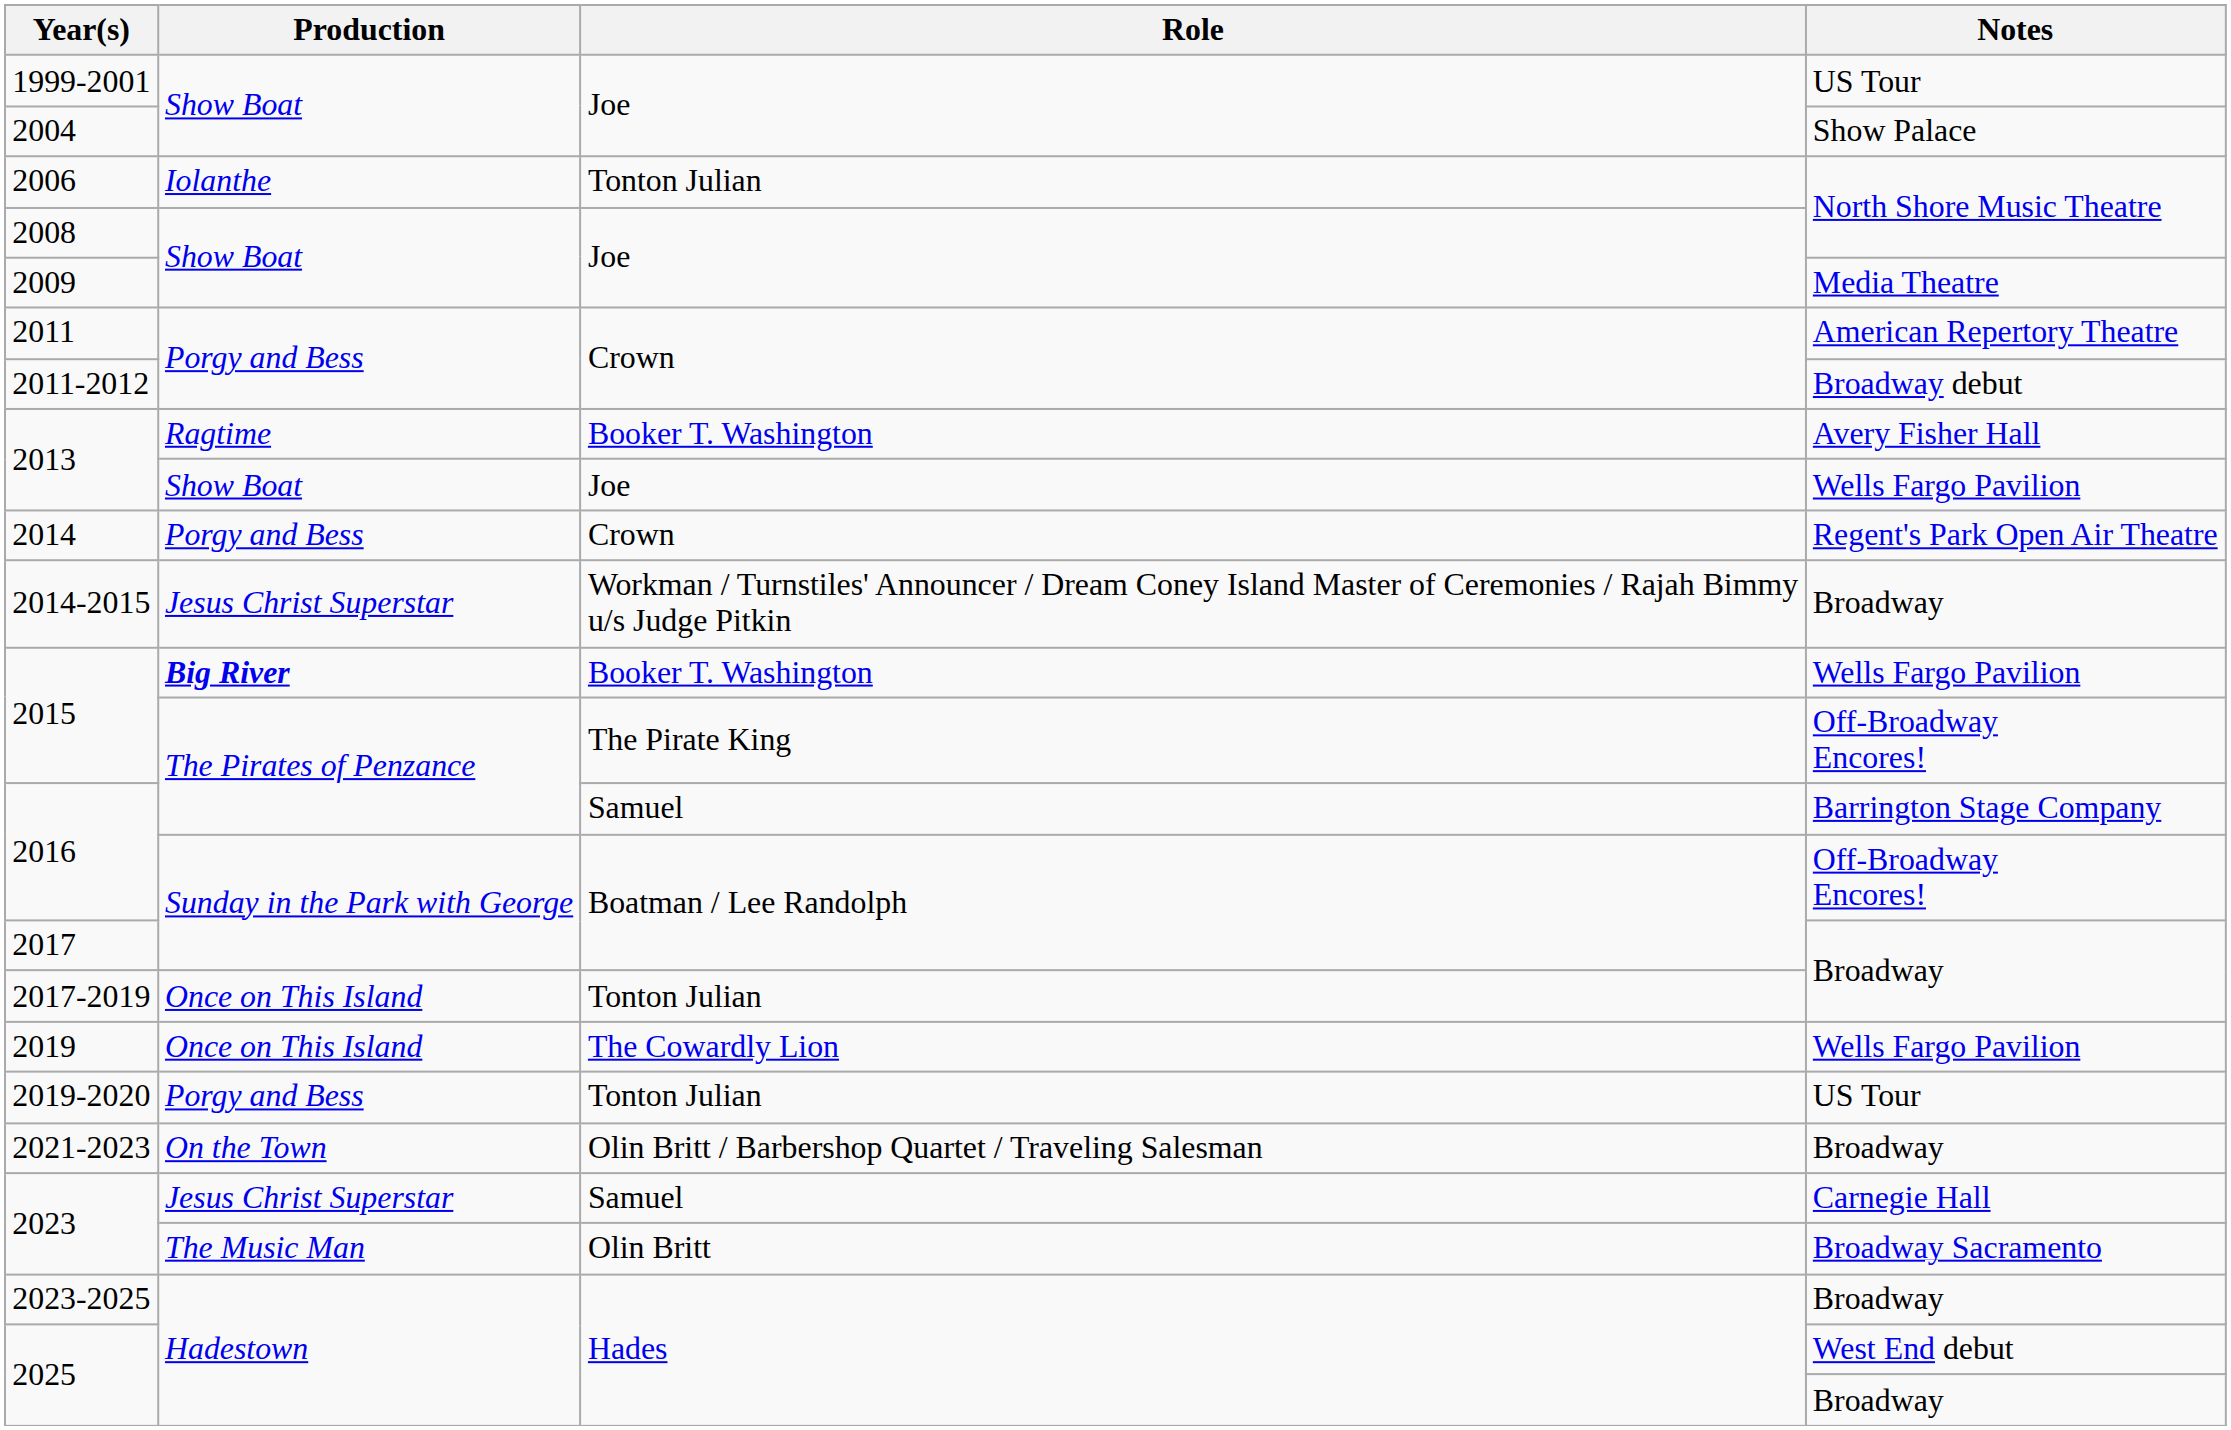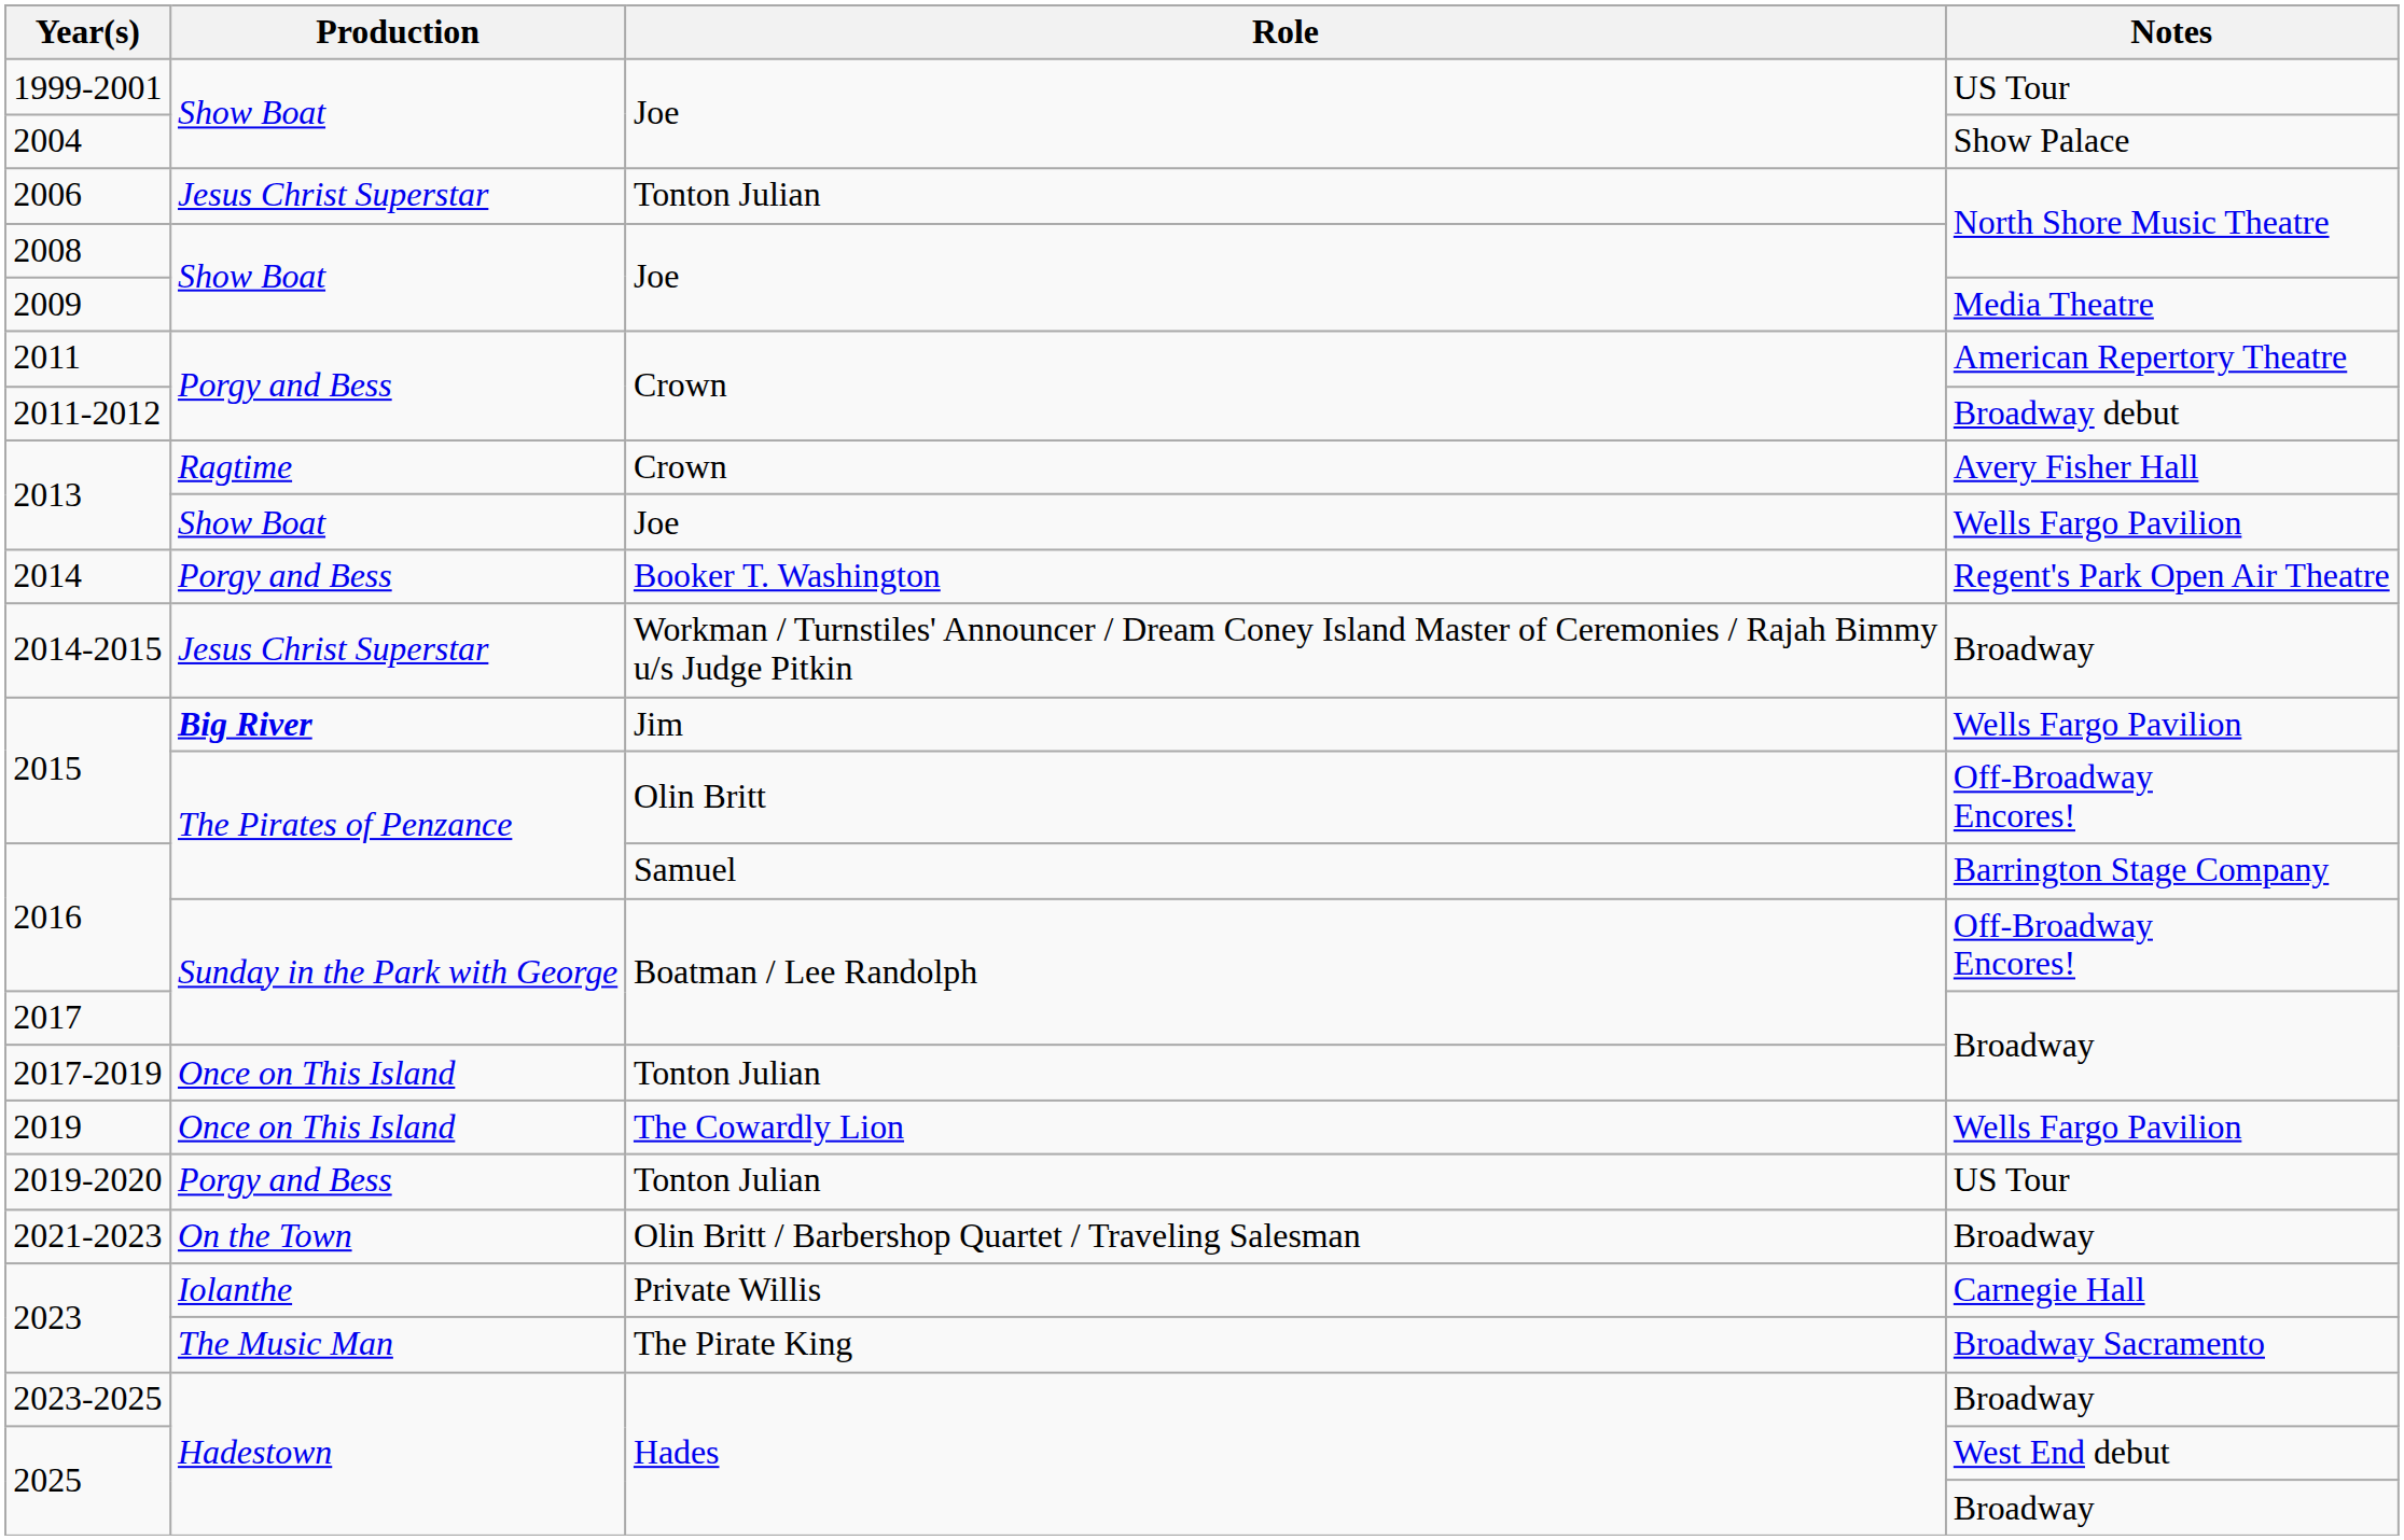 <table class="wikitable sortable">
 <tr>
 <th>Year(s)</th>
 <th>Production</th>
 <th>Role</th>
 <th>Notes</th>
 </tr>
 <tr>
 <td>1999-2001</td>
 <td rowspan=2><em><a href='#'>Show Boat</a></em></td>
 <td rowspan=2>Joe</td>
 <td>US Tour</td>
 </tr>
 <tr>
 <td>2004</td>
 <td>Show Palace</td>
 </tr>
 <tr>
 <td>2006</td>
-<td><em><a href='#'>Iolanthe</a></em></td>
+<td><em><a href='#'>Jesus Christ Superstar</a></em></td>
 <td>Tonton Julian</td>
 <td rowspan=2><a href='#'>North Shore Music Theatre</a></td>
 </tr>
 <tr>
 <td>2008</td>
 <td rowspan=2><em><a href='#'>Show Boat</a></em></td>
 <td rowspan=2>Joe</td>
 </tr>
 <tr>
 <td>2009</td>
 <td><a href='#'>Media Theatre</a></td>
 </tr>
 <tr>
 <td>2011</td>
 <td rowspan=2><em><a href='#'>Porgy and Bess</a></em></td>
 <td rowspan=2>Crown</td>
 <td><a href='#'>American Repertory Theatre</a></td>
 </tr>
 <tr>
 <td>2011-2012</td>
 <td><a href='#'>Broadway</a> debut</td>
 </tr>
 <tr>
 <td rowspan=2>2013</td>
 <td><a href='#'><em>Ragtime</em></a></td>
-<td><a href='#'>Booker T. Washington</a></td>
+<td>Crown</td>
 <td><a href='#'>Avery Fisher Hall</a></td>
 </tr>
 <tr>
 <td><em><a href='#'>Show Boat</a></em></td>
 <td>Joe</td>
 <td><a href='#'>Wells Fargo Pavilion</a></td>
 </tr>
 <tr>
 <td>2014</td>
 <td><em><a href='#'>Porgy and Bess</a></em></td>
-<td>Crown</td>
+<td><a href='#'>Booker T. Washington</a></td>
 <td><a href='#'>Regent's Park Open Air Theatre</a></td>
 </tr>
 <tr>
 <td>2014-2015</td>
 <td><em><a href='#'>Jesus Christ Superstar</a></em></td>
 <td>Workman / Turnstiles' Announcer / Dream Coney Island Master of Ceremonies / Rajah Bimmy<br>u/s Judge Pitkin</td>
 <td>Broadway</td>
 </tr>
 <tr>
 <td rowspan=2>2015</td>
 <td><strong><em><a href='#'>Big River</a></em></strong></td>
-<td><a href='#'>Booker T. Washington</a></td>
+<td>Jim</td>
 <td><a href='#'>Wells Fargo Pavilion</a></td>
 </tr>
 <tr>
 <td rowspan=2><em><a href='#'>The Pirates of Penzance</a></em></td>
-<td>The Pirate King</td>
+<td>Olin Britt</td>
 <td><a href='#'>Off-Broadway</a><br><a href='#'>Encores!</a></td>
 </tr>
 <tr>
 <td rowspan=2>2016</td>
 <td>Samuel</td>
 <td><a href='#'>Barrington Stage Company</a></td>
 </tr>
 <tr>
 <td rowspan=2><em><a href='#'>Sunday in the Park with George</a></em></td>
 <td rowspan=2>Boatman / Lee Randolph</td>
 <td><a href='#'>Off-Broadway</a><br><a href='#'>Encores!</a></td>
 </tr>
 <tr>
 <td>2017</td>
 <td rowspan=2>Broadway</td>
 </tr>
 <tr>
 <td>2017-2019</td>
 <td><em><a href='#'>Once on This Island</a></em></td>
 <td>Tonton Julian</td>
 </tr>
 <tr>
 <td>2019</td>
 <td><em><a href='#'>Once on This Island</a></em></td>
 <td><a href='#'>The Cowardly Lion</a></td>
 <td><a href='#'>Wells Fargo Pavilion</a></td>
 </tr>
 <tr>
 <td>2019-2020</td>
 <td><em><a href='#'>Porgy and Bess</a></em></td>
 <td>Tonton Julian</td>
 <td>US Tour</td>
 </tr>
 <tr>
 <td>2021-2023</td>
 <td><em><a href='#'>On the Town</a></em></td>
 <td>Olin Britt / Barbershop Quartet / Traveling Salesman</td>
 <td>Broadway</td>
 </tr>
 <tr>
 <td rowspan=2>2023</td>
-<td><em><a href='#'>Jesus Christ Superstar</a></em></td>
-<td>Samuel</td>
+<td><em><a href='#'>Iolanthe</a></em></td>
+<td>Private Willis</td>
 <td><a href='#'>Carnegie Hall</a></td>
 </tr>
 <tr>
 <td><em><a href='#'>The Music Man</a></em></td>
-<td>Olin Britt</td>
+<td>The Pirate King</td>
 <td><a href='#'>Broadway Sacramento</a></td>
 </tr>
 <tr>
 <td>2023-2025</td>
 <td rowspan=3><em><a href='#'>Hadestown</a></em></td>
 <td rowspan=3><a href='#'>Hades</a></td>
 <td>Broadway</td>
 </tr>
 <tr>
 <td rowspan=2>2025</td>
 <td><a href='#'>West End</a> debut</td>
 </tr>
 <tr>
 <td>Broadway</td>
 </tr>
 </table>
